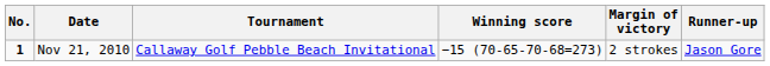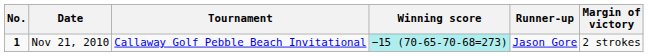 <table class="wikitable" style="font-size:95%;">
 <tr>
 <th>No.</th>
 <th>Date</th>
 <th>Tournament</th>
 <th>Winning score</th>
+<th>Runner-up</th>
 <th>Margin of<br>victory</th>
-<th>Runner-up</th>
 </tr>
 <tr>
 <td align=center><strong>1</strong></td>
 <td align=right>Nov 21, 2010</td>
 <td><a href='#'>Callaway Golf Pebble Beach Invitational</a></td>
-<td>−15 (70-65-70-68=273)</td>
+<td style="background: paleturquoise;">−15 (70-65-70-68=273)</td>
+<td> <a href='#'>Jason Gore</a></td>
 <td>2 strokes</td>
-<td> <a href='#'>Jason Gore</a></td>
 </tr>
 </table>
